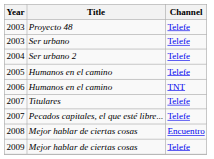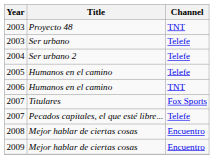 <table class="wikitable" style="font-size: 90%;">
 <tr>
 <th>Year</th>
 <th>Title</th>
 <th>Channel</th>
 </tr>
 <tr>
 <td>2003</td>
 <td><em>Proyecto 48</em></td>
-<td><a href='#'>Telefe</a></td>
+<td><a href='#'>TNT</a></td>
 </tr>
 <tr>
 <td>2003</td>
 <td><em>Ser urbano</em></td>
 <td><a href='#'>Telefe</a></td>
 </tr>
 <tr>
 <td>2004</td>
 <td><em>Ser urbano 2</em></td>
 <td><a href='#'>Telefe</a></td>
 </tr>
 <tr>
 <td>2005</td>
 <td><em>Humanos en el camino</em></td>
 <td><a href='#'>Telefe</a></td>
 </tr>
 <tr>
 <td>2006</td>
 <td><em>Humanos en el camino</em></td>
 <td><a href='#'>TNT</a></td>
 </tr>
 <tr>
 <td>2007</td>
 <td><em>Titulares</em></td>
-<td><a href='#'>Telefe</a></td>
+<td><a href='#'>Fox Sports</a></td>
 </tr>
 <tr>
 <td>2007</td>
 <td><em>Pecados capitales, el que esté libre...</em></td>
 <td><a href='#'>Telefe</a></td>
 </tr>
 <tr>
 <td>2008</td>
 <td><em>Mejor hablar de ciertas cosas</em></td>
 <td><a href='#'>Encuentro</a></td>
 </tr>
 <tr>
 <td>2009</td>
 <td><em>Mejor hablar de ciertas cosas</em></td>
-<td><a href='#'>Telefe</a></td>
+<td><a href='#'>Encuentro</a></td>
 </tr>
 <tr>
 </tr>
 </table>
